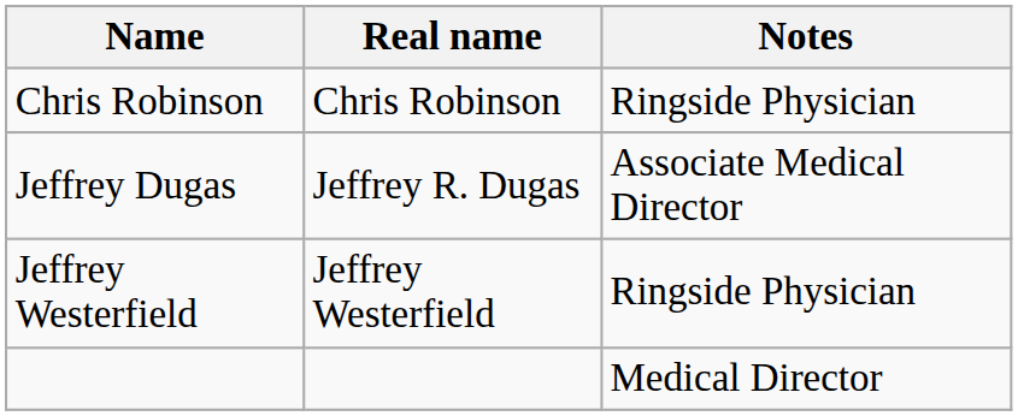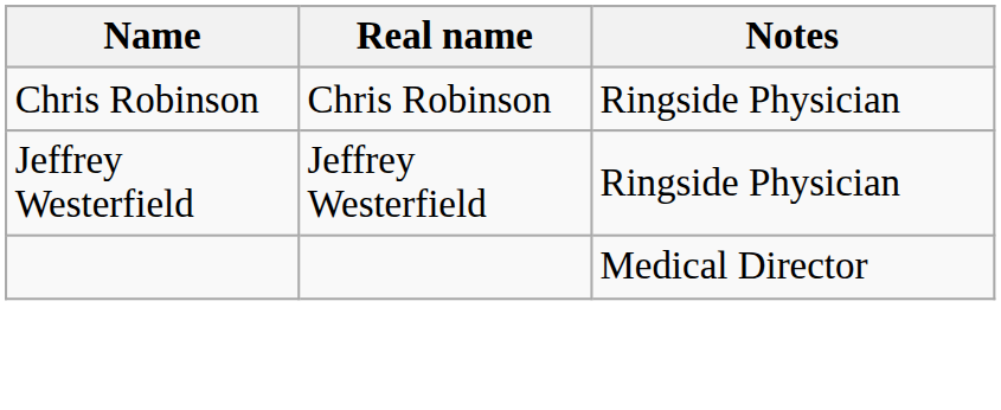 <table class="wikitable sortable" style="width:65%;">
 <tr>
 <th width=19%>Name</th>
 <th width=19%>Real name</th>
 <th width=27%>Notes</th>
 </tr>
 <tr>
 <td sortname>Chris Robinson</td>
 <td>Chris Robinson</td>
 <td>Ringside Physician</td>
 </tr>
 <tr>
-<td sortname>Jeffrey Dugas</td>
-<td>Jeffrey R. Dugas</td>
-<td>Associate Medical Director</td>
-</tr>
-<tr>
 <td sortname>Jeffrey Westerfield</td>
 <td>Jeffrey Westerfield</td>
 <td>Ringside Physician</td>
 </tr>
 <tr>
 <td></td>
 <td></td>
 <td>Medical Director</td>
 </tr>
 </table>
